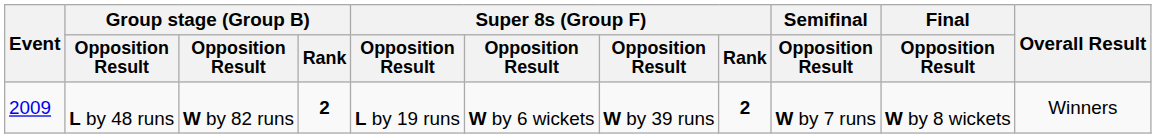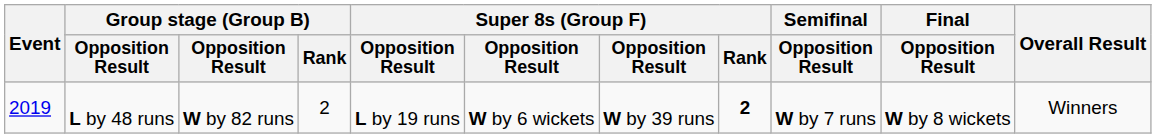 <table class=wikitable style=font-size:90%;text-align:center>
 <tr>
 <th rowspan=2>Event</th>
 <th colspan=3>Group stage (Group B)</th>
 <th colspan=4>Super 8s (Group F)</th>
 <th>Semifinal</th>
 <th>Final</th>
 <th rowspan=2>Overall Result</th>
 </tr>
 <tr style=font-size:95%>
 <th>Opposition<br>Result</th>
 <th>Opposition<br>Result</th>
 <th>Rank</th>
 <th>Opposition<br>Result</th>
 <th>Opposition<br>Result</th>
 <th>Opposition<br>Result</th>
 <th>Rank</th>
 <th>Opposition<br>Result</th>
 <th>Opposition<br>Result</th>
 </tr>
 <tr>
-<td align=left><a href='#'>2009</a></td>
+<td align=left><a href='#'>2019</a></td>
 <td><br><strong>L</strong> by 48 runs</td>
 <td><br><strong>W</strong> by 82 runs</td>
-<td><strong>2</strong></td>
+<td>2</td>
 <td><br><strong>L</strong> by 19 runs</td>
 <td><br><strong>W</strong> by 6 wickets</td>
 <td><br><strong>W</strong> by 39 runs</td>
 <td><strong>2</strong></td>
 <td><br> <strong>W</strong> by 7 runs</td>
 <td><br> <strong>W</strong> by 8 wickets</td>
 <td>Winners</td>
 </tr>
 </table>
